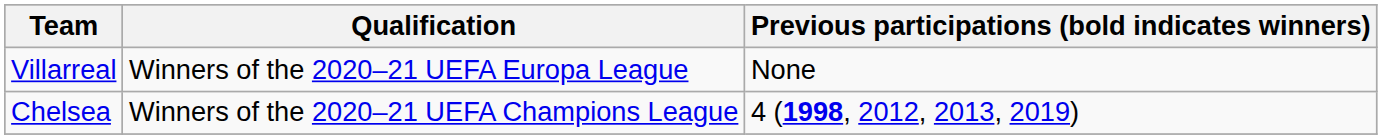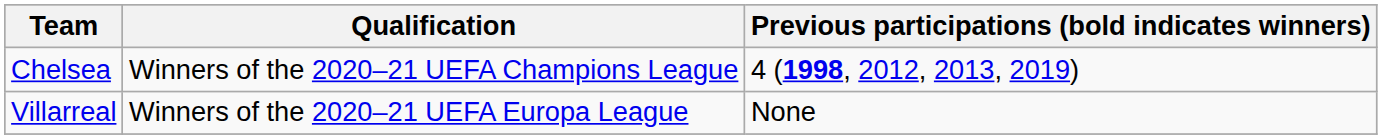 <table class="wikitable">
 <tr>
 <th>Team</th>
 <th>Qualification</th>
 <th>Previous participations (bold indicates winners)</th>
 </tr>
 <tr>
+<td> <a href='#'>Chelsea</a></td>
+<td>Winners of the <a href='#'>2020–21 UEFA Champions League</a></td>
+<td>4 (<strong><a href='#'>1998</a></strong>, <a href='#'>2012</a>, <a href='#'>2013</a>, <a href='#'>2019</a>)</td>
+</tr>
+<tr>
 <td> <a href='#'>Villarreal</a></td>
 <td>Winners of the <a href='#'>2020–21 UEFA Europa League</a></td>
 <td>None</td>
 </tr>
-<tr>
-<td> <a href='#'>Chelsea</a></td>
-<td>Winners of the <a href='#'>2020–21 UEFA Champions League</a></td>
-<td>4 (<strong><a href='#'>1998</a></strong>, <a href='#'>2012</a>, <a href='#'>2013</a>, <a href='#'>2019</a>)</td>
-</tr>
 </table>
